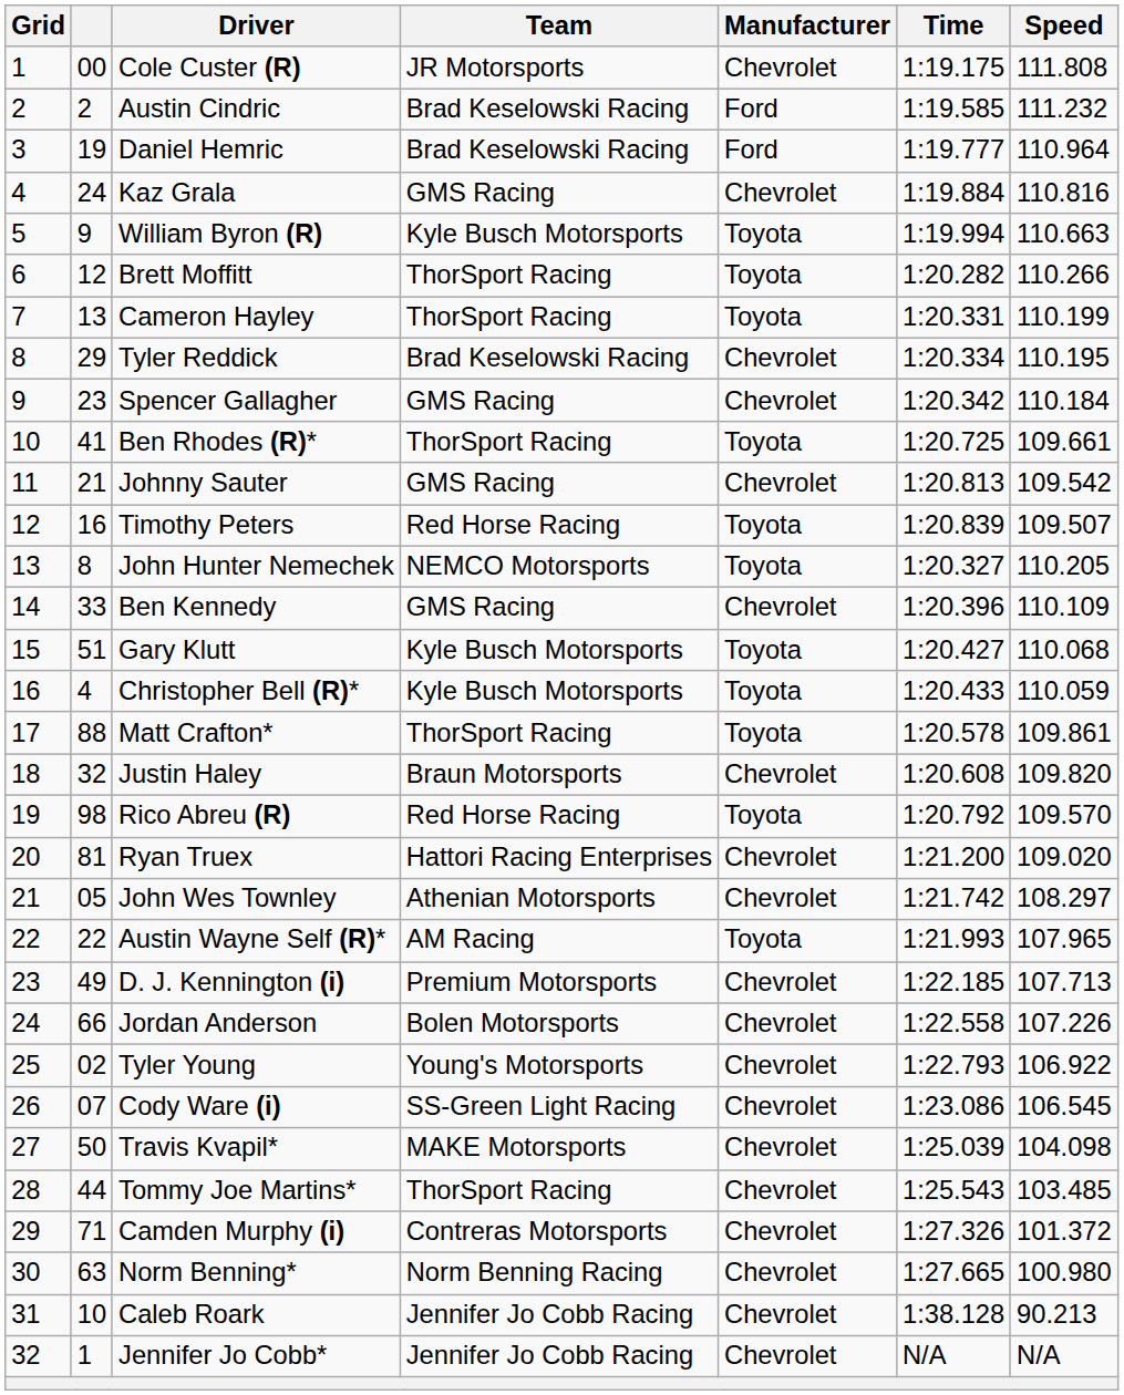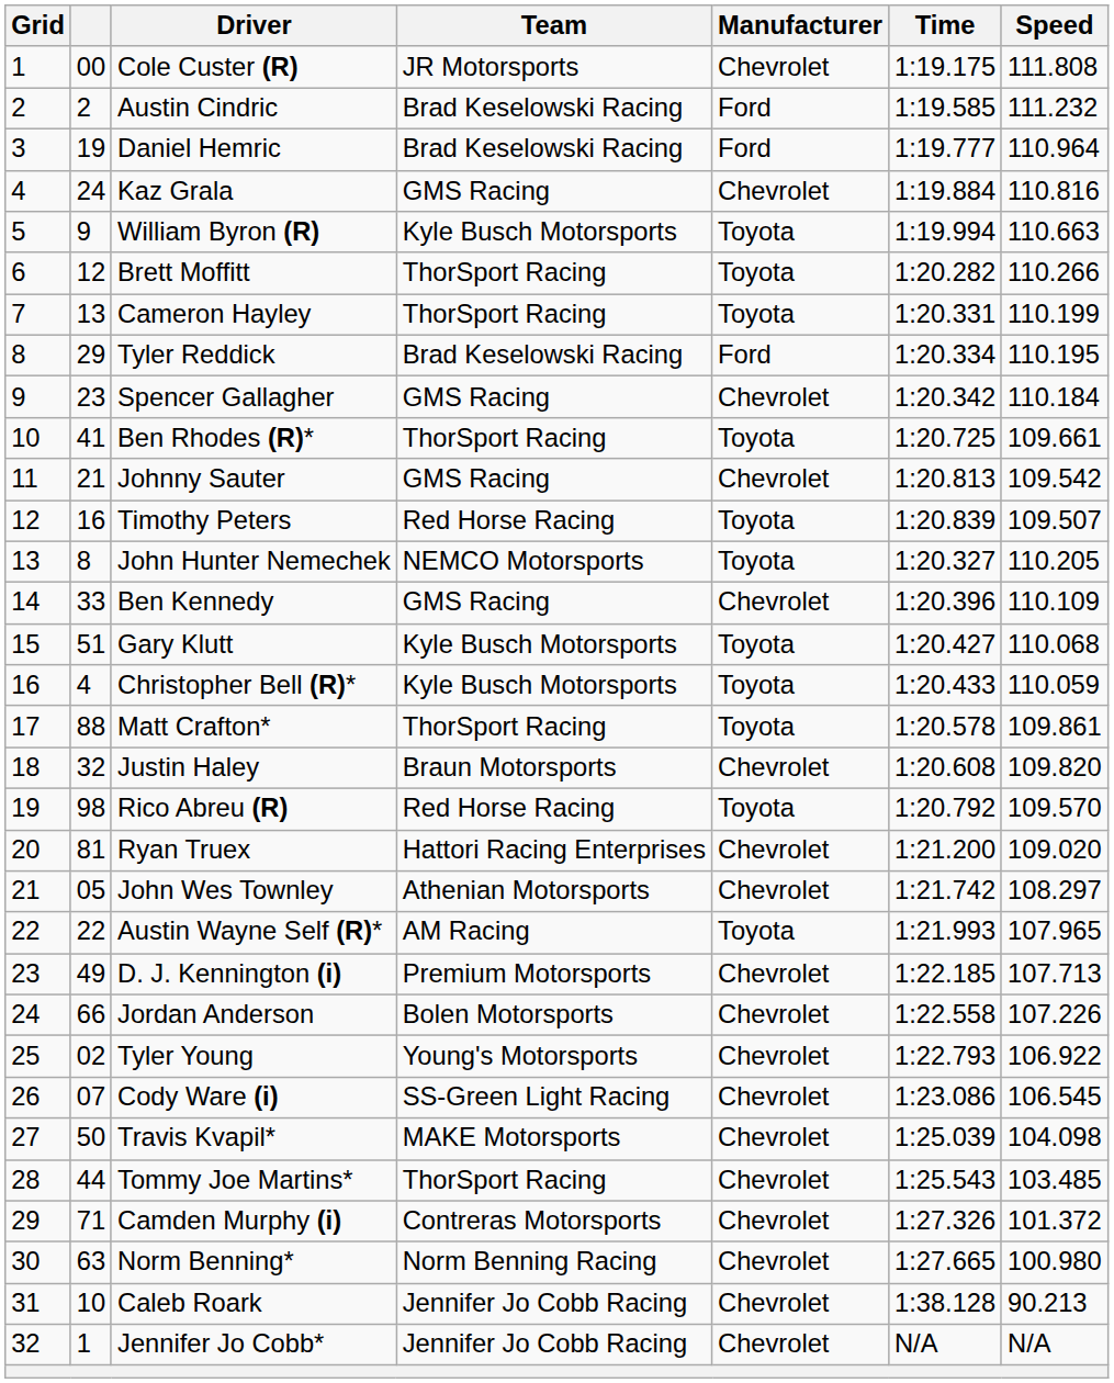 <table class="wikitable">
 <tr>
 <th>Grid</th>
 <th></th>
 <th>Driver</th>
 <th>Team</th>
 <th>Manufacturer</th>
 <th>Time</th>
 <th>Speed</th>
 </tr>
 <tr>
 <td>1</td>
 <td>00</td>
 <td>Cole Custer <strong>(R)</strong></td>
 <td>JR Motorsports</td>
 <td>Chevrolet</td>
 <td>1:19.175</td>
 <td>111.808</td>
 </tr>
 <tr>
 <td>2</td>
 <td>2</td>
 <td>Austin Cindric</td>
 <td>Brad Keselowski Racing</td>
 <td>Ford</td>
 <td>1:19.585</td>
 <td>111.232</td>
 </tr>
 <tr>
 <td>3</td>
 <td>19</td>
 <td>Daniel Hemric</td>
 <td>Brad Keselowski Racing</td>
 <td>Ford</td>
 <td>1:19.777</td>
 <td>110.964</td>
 </tr>
 <tr>
 <td>4</td>
 <td>24</td>
 <td>Kaz Grala</td>
 <td>GMS Racing</td>
 <td>Chevrolet</td>
 <td>1:19.884</td>
 <td>110.816</td>
 </tr>
 <tr>
 <td>5</td>
 <td>9</td>
 <td>William Byron <strong>(R)</strong></td>
 <td>Kyle Busch Motorsports</td>
 <td>Toyota</td>
 <td>1:19.994</td>
 <td>110.663</td>
 </tr>
 <tr>
 <td>6</td>
 <td>12</td>
 <td>Brett Moffitt</td>
 <td>ThorSport Racing</td>
 <td>Toyota</td>
 <td>1:20.282</td>
 <td>110.266</td>
 </tr>
 <tr>
 <td>7</td>
 <td>13</td>
 <td>Cameron Hayley</td>
 <td>ThorSport Racing</td>
 <td>Toyota</td>
 <td>1:20.331</td>
 <td>110.199</td>
 </tr>
 <tr>
 <td>8</td>
 <td>29</td>
 <td>Tyler Reddick</td>
 <td>Brad Keselowski Racing</td>
-<td>Chevrolet</td>
+<td>Ford</td>
 <td>1:20.334</td>
 <td>110.195</td>
 </tr>
 <tr>
 <td>9</td>
 <td>23</td>
 <td>Spencer Gallagher</td>
 <td>GMS Racing</td>
 <td>Chevrolet</td>
 <td>1:20.342</td>
 <td>110.184</td>
 </tr>
 <tr>
 <td>10</td>
 <td>41</td>
 <td>Ben Rhodes <strong>(R)</strong>*</td>
 <td>ThorSport Racing</td>
 <td>Toyota</td>
 <td>1:20.725</td>
 <td>109.661</td>
 </tr>
 <tr>
 <td>11</td>
 <td>21</td>
 <td>Johnny Sauter</td>
 <td>GMS Racing</td>
 <td>Chevrolet</td>
 <td>1:20.813</td>
 <td>109.542</td>
 </tr>
 <tr>
 <td>12</td>
 <td>16</td>
 <td>Timothy Peters</td>
 <td>Red Horse Racing</td>
 <td>Toyota</td>
 <td>1:20.839</td>
 <td>109.507</td>
 </tr>
 <tr>
 <td>13</td>
 <td>8</td>
 <td>John Hunter Nemechek</td>
 <td>NEMCO Motorsports</td>
 <td>Toyota</td>
 <td>1:20.327</td>
 <td>110.205</td>
 </tr>
 <tr>
 <td>14</td>
 <td>33</td>
 <td>Ben Kennedy</td>
 <td>GMS Racing</td>
 <td>Chevrolet</td>
 <td>1:20.396</td>
 <td>110.109</td>
 </tr>
 <tr>
 <td>15</td>
 <td>51</td>
 <td>Gary Klutt</td>
 <td>Kyle Busch Motorsports</td>
 <td>Toyota</td>
 <td>1:20.427</td>
 <td>110.068</td>
 </tr>
 <tr>
 <td>16</td>
 <td>4</td>
 <td>Christopher Bell <strong>(R)</strong>*</td>
 <td>Kyle Busch Motorsports</td>
 <td>Toyota</td>
 <td>1:20.433</td>
 <td>110.059</td>
 </tr>
 <tr>
 <td>17</td>
 <td>88</td>
 <td>Matt Crafton*</td>
 <td>ThorSport Racing</td>
 <td>Toyota</td>
 <td>1:20.578</td>
 <td>109.861</td>
 </tr>
 <tr>
 <td>18</td>
 <td>32</td>
 <td>Justin Haley</td>
 <td>Braun Motorsports</td>
 <td>Chevrolet</td>
 <td>1:20.608</td>
 <td>109.820</td>
 </tr>
 <tr>
 <td>19</td>
 <td>98</td>
 <td>Rico Abreu <strong>(R)</strong></td>
 <td>Red Horse Racing</td>
 <td>Toyota</td>
 <td>1:20.792</td>
 <td>109.570</td>
 </tr>
 <tr>
 <td>20</td>
 <td>81</td>
 <td>Ryan Truex</td>
 <td>Hattori Racing Enterprises</td>
 <td>Chevrolet</td>
 <td>1:21.200</td>
 <td>109.020</td>
 </tr>
 <tr>
 <td>21</td>
 <td>05</td>
 <td>John Wes Townley</td>
 <td>Athenian Motorsports</td>
 <td>Chevrolet</td>
 <td>1:21.742</td>
 <td>108.297</td>
 </tr>
 <tr>
 <td>22</td>
 <td>22</td>
 <td>Austin Wayne Self <strong>(R)</strong>*</td>
 <td>AM Racing</td>
 <td>Toyota</td>
 <td>1:21.993</td>
 <td>107.965</td>
 </tr>
 <tr>
 <td>23</td>
 <td>49</td>
 <td>D. J. Kennington <strong>(i)</strong></td>
 <td>Premium Motorsports</td>
 <td>Chevrolet</td>
 <td>1:22.185</td>
 <td>107.713</td>
 </tr>
 <tr>
 <td>24</td>
 <td>66</td>
 <td>Jordan Anderson</td>
 <td>Bolen Motorsports</td>
 <td>Chevrolet</td>
 <td>1:22.558</td>
 <td>107.226</td>
 </tr>
 <tr>
 <td>25</td>
 <td>02</td>
 <td>Tyler Young</td>
 <td>Young's Motorsports</td>
 <td>Chevrolet</td>
 <td>1:22.793</td>
 <td>106.922</td>
 </tr>
 <tr>
 <td>26</td>
 <td>07</td>
 <td>Cody Ware <strong>(i)</strong></td>
 <td>SS-Green Light Racing</td>
 <td>Chevrolet</td>
 <td>1:23.086</td>
 <td>106.545</td>
 </tr>
 <tr>
 <td>27</td>
 <td>50</td>
 <td>Travis Kvapil*</td>
 <td>MAKE Motorsports</td>
 <td>Chevrolet</td>
 <td>1:25.039</td>
 <td>104.098</td>
 </tr>
 <tr>
 <td>28</td>
 <td>44</td>
 <td>Tommy Joe Martins*</td>
 <td>ThorSport Racing</td>
 <td>Chevrolet</td>
 <td>1:25.543</td>
 <td>103.485</td>
 </tr>
 <tr>
 <td>29</td>
 <td>71</td>
 <td>Camden Murphy <strong>(i)</strong></td>
 <td>Contreras Motorsports</td>
 <td>Chevrolet</td>
 <td>1:27.326</td>
 <td>101.372</td>
 </tr>
 <tr>
 <td>30</td>
 <td>63</td>
 <td>Norm Benning*</td>
 <td>Norm Benning Racing</td>
 <td>Chevrolet</td>
 <td>1:27.665</td>
 <td>100.980</td>
 </tr>
 <tr>
 <td>31</td>
 <td>10</td>
 <td>Caleb Roark</td>
 <td>Jennifer Jo Cobb Racing</td>
 <td>Chevrolet</td>
 <td>1:38.128</td>
 <td>90.213</td>
 </tr>
 <tr>
 <td>32</td>
 <td>1</td>
 <td>Jennifer Jo Cobb*</td>
 <td>Jennifer Jo Cobb Racing</td>
 <td>Chevrolet</td>
 <td>N/A</td>
 <td>N/A</td>
 </tr>
 <tr>
 <th colspan="7"></th>
 </tr>
 </table>
